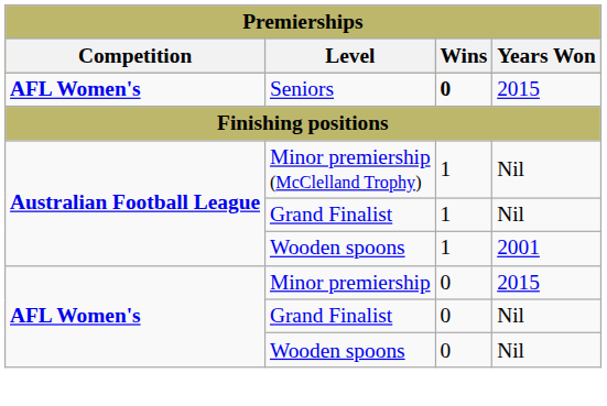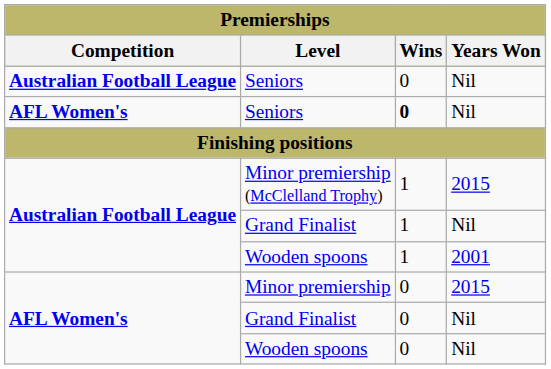 <table class="wikitable">
 <tr>
 <td colspan="4" style="background:#bdb76b;" align="center"><strong>Premierships</strong></td>
 </tr>
 <tr style="background:#bdb76b;">
 <th>Competition</th>
 <th>Level</th>
 <th>Wins</th>
 <th>Years Won</th>
 </tr>
 <tr>
+<td><strong><a href='#'>Australian Football League</a></strong></td>
+<td><a href='#'>Seniors</a></td>
+<td>0</td>
+<td>Nil</td>
+</tr>
+<tr>
 <td><strong><a href='#'>AFL Women's</a></strong></td>
 <td><a href='#'>Seniors</a></td>
 <td><strong>0</strong></td>
-<td><a href='#'>2015</a></td>
+<td>Nil</td>
 </tr>
 <tr>
 <td colspan="4" style="background:#bdb76b;" align="center"><strong>Finishing positions</strong></td>
 </tr>
 <tr>
 <td rowspan=3 scope="row" style="text-align: left"><strong><a href='#'>Australian Football League</a></strong></td>
 <td><a href='#'>Minor premiership</a><br><small>(<a href='#'>McClelland Trophy</a>)</small></td>
 <td>1</td>
-<td>Nil</td>
+<td><a href='#'>2015</a></td>
 </tr>
 <tr>
 <td><a href='#'>Grand Finalist</a></td>
 <td>1</td>
 <td>Nil</td>
 </tr>
 <tr>
 <td><a href='#'>Wooden spoons</a></td>
 <td>1</td>
 <td><a href='#'>2001</a></td>
 </tr>
 <tr>
 <td rowspan=3 scope="row" style="text-align: left"><strong><a href='#'>AFL Women's</a></strong></td>
 <td><a href='#'>Minor premiership</a></td>
 <td>0</td>
 <td><a href='#'>2015</a></td>
 </tr>
 <tr>
 <td><a href='#'>Grand Finalist</a></td>
 <td>0</td>
 <td>Nil</td>
 </tr>
 <tr>
 <td><a href='#'>Wooden spoons</a></td>
 <td>0</td>
 <td>Nil</td>
 </tr>
 </table>
